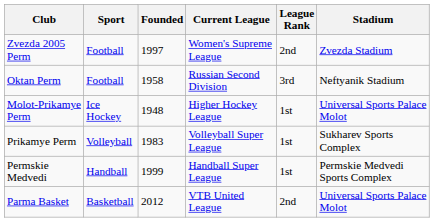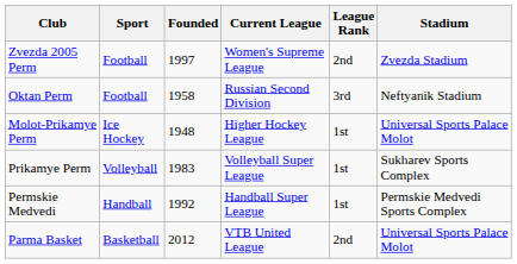 <table class="wikitable">
 <tr>
 <th>Club</th>
 <th>Sport</th>
 <th>Founded</th>
 <th>Current League</th>
 <th>League<br>Rank</th>
 <th>Stadium</th>
 </tr>
 <tr>
 <td><a href='#'>Zvezda 2005 Perm</a></td>
 <td><a href='#'>Football</a></td>
 <td>1997</td>
 <td><a href='#'>Women's Supreme League</a></td>
 <td>2nd</td>
 <td><a href='#'>Zvezda Stadium</a></td>
 </tr>
 <tr>
 <td><a href='#'>Oktan Perm</a></td>
 <td><a href='#'>Football</a></td>
 <td>1958</td>
 <td><a href='#'>Russian Second Division</a></td>
 <td>3rd</td>
 <td>Neftyanik Stadium</td>
 </tr>
 <tr>
 <td><a href='#'>Molot-Prikamye Perm</a></td>
 <td><a href='#'>Ice Hockey</a></td>
 <td>1948</td>
 <td><a href='#'>Higher Hockey League</a></td>
 <td>1st</td>
 <td><a href='#'>Universal Sports Palace Molot</a></td>
 </tr>
 <tr>
 <td>Prikamye Perm</td>
 <td><a href='#'>Volleyball</a></td>
 <td>1983</td>
 <td><a href='#'>Volleyball Super League</a></td>
 <td>1st</td>
 <td>Sukharev Sports Complex</td>
 </tr>
 <tr>
 <td>Permskie Medvedi</td>
 <td><a href='#'>Handball</a></td>
-<td>1999</td>
+<td>1992</td>
 <td><a href='#'>Handball Super League</a></td>
 <td>1st</td>
 <td>Permskie Medvedi Sports Complex</td>
 </tr>
 <tr>
 <td><a href='#'>Parma Basket</a></td>
 <td><a href='#'>Basketball</a></td>
 <td>2012</td>
 <td><a href='#'>VTB United League</a></td>
 <td>2nd</td>
 <td><a href='#'>Universal Sports Palace Molot</a></td>
 </tr>
 </table>
